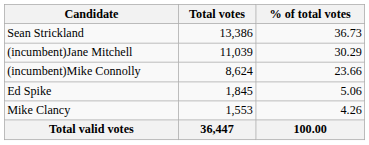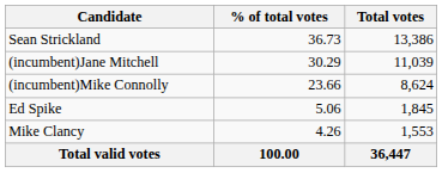 <table style="width:475px;" class="wikitable">
 <tr bgcolor="#EEEEEE">
 <th align="left">Candidate</th>
+<th align="right">% of total votes</th>
 <th align="right">Total votes</th>
-<th align="right">% of total votes</th>
 </tr>
 <tr>
 <td align="left">Sean Strickland</td>
+<td align="right">36.73</td>
 <td align="right">13,386</td>
-<td align="right">36.73</td>
 </tr>
 <tr>
 <td align="left">(incumbent)Jane Mitchell</td>
+<td align="right">30.29</td>
 <td align="right">11,039</td>
-<td align="right">30.29</td>
 </tr>
 <tr>
 <td align="left">(incumbent)Mike Connolly</td>
+<td align="right">23.66</td>
 <td align="right">8,624</td>
-<td align="right">23.66</td>
 </tr>
 <tr>
 <td align="left">Ed Spike</td>
+<td align="right">5.06</td>
 <td align="right">1,845</td>
-<td align="right">5.06</td>
 </tr>
 <tr>
 <td align="left">Mike Clancy</td>
+<td align="right">4.26</td>
 <td align="right">1,553</td>
-<td align="right">4.26</td>
 </tr>
 <tr bgcolor="#EEEEEE">
 <th align="left">Total valid votes</th>
+<th align="right">100.00</th>
 <th align="right">36,447</th>
-<th align="right">100.00</th>
 </tr>
 </table>
